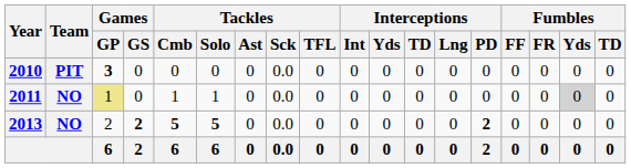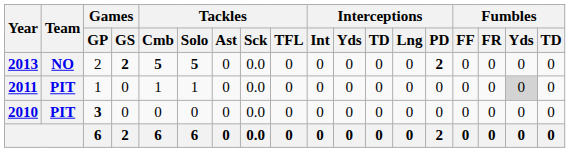 <table class="wikitable" style="text-align:center">
 <tr>
 <th rowspan="2">Year</th>
 <th rowspan="2">Team</th>
 <th colspan="2">Games</th>
 <th colspan="5">Tackles</th>
 <th colspan="5">Interceptions</th>
 <th colspan="4">Fumbles</th>
 </tr>
 <tr>
 <th>GP</th>
 <th>GS</th>
 <th>Cmb</th>
 <th>Solo</th>
 <th>Ast</th>
 <th>Sck</th>
 <th>TFL</th>
 <th>Int</th>
 <th>Yds</th>
 <th>TD</th>
 <th>Lng</th>
 <th>PD</th>
 <th>FF</th>
 <th>FR</th>
 <th>Yds</th>
 <th>TD</th>
 </tr>
 <tr>
-<th><a href='#'>2010</a></th>
-<th><a href='#'>PIT</a></th>
-<td><strong>3</strong></td>
-<td>0</td>
-<td>0</td>
-<td>0</td>
+<th><a href='#'>2013</a></th>
+<th><a href='#'>NO</a></th>
+<td>2</td>
+<td><strong>2</strong></td>
+<td><strong>5</strong></td>
+<td><strong>5</strong></td>
 <td>0</td>
 <td>0.0</td>
 <td>0</td>
 <td>0</td>
 <td>0</td>
 <td>0</td>
 <td>0</td>
-<td>0</td>
+<td><strong>2</strong></td>
 <td>0</td>
 <td>0</td>
 <td>0</td>
 <td>0</td>
 </tr>
 <tr>
 <th><a href='#'>2011</a></th>
-<th><a href='#'>NO</a></th>
-<td style="background: khaki;">1</td>
+<th><a href='#'>PIT</a></th>
+<td>1</td>
 <td>0</td>
 <td>1</td>
 <td>1</td>
 <td>0</td>
 <td>0.0</td>
 <td>0</td>
 <td>0</td>
 <td>0</td>
 <td>0</td>
 <td>0</td>
 <td>0</td>
 <td>0</td>
 <td>0</td>
 <td style="background: lightgrey;">0</td>
 <td>0</td>
 </tr>
 <tr>
-<th><a href='#'>2013</a></th>
-<th><a href='#'>NO</a></th>
-<td>2</td>
-<td><strong>2</strong></td>
-<td><strong>5</strong></td>
-<td><strong>5</strong></td>
+<th><a href='#'>2010</a></th>
+<th><a href='#'>PIT</a></th>
+<td><strong>3</strong></td>
+<td>0</td>
+<td>0</td>
+<td>0</td>
 <td>0</td>
 <td>0.0</td>
 <td>0</td>
 <td>0</td>
 <td>0</td>
 <td>0</td>
 <td>0</td>
-<td><strong>2</strong></td>
+<td>0</td>
 <td>0</td>
 <td>0</td>
 <td>0</td>
 <td>0</td>
 </tr>
 <tr>
 <th colspan="2"></th>
 <th>6</th>
 <th>2</th>
 <th>6</th>
 <th>6</th>
 <th>0</th>
 <th>0.0</th>
 <th>0</th>
 <th>0</th>
 <th>0</th>
 <th>0</th>
 <th>0</th>
 <th>2</th>
 <th>0</th>
 <th>0</th>
 <th>0</th>
 <th>0</th>
 </tr>
 </table>
